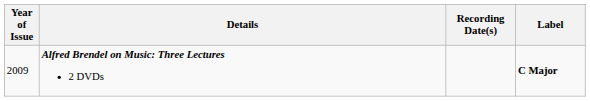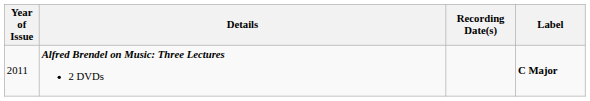 <table class="wikitable sortable" border="1">
 <tr>
 <th width="6%">Year of Issue</th>
 <th width="70%">Details</th>
 <th width="12%" class="unsortable">Recording Date(s)</th>
 <th width="12%">Label</th>
 </tr>
 <tr>
-<td>2009</td>
+<td>2011</td>
 <td><strong><em>Alfred Brendel on Music: Three Lectures</em></strong><br><ul><li>2 DVDs</li></ul></td>
 <td></td>
 <td><strong>C Major</strong></td>
 </tr>
 </table>
